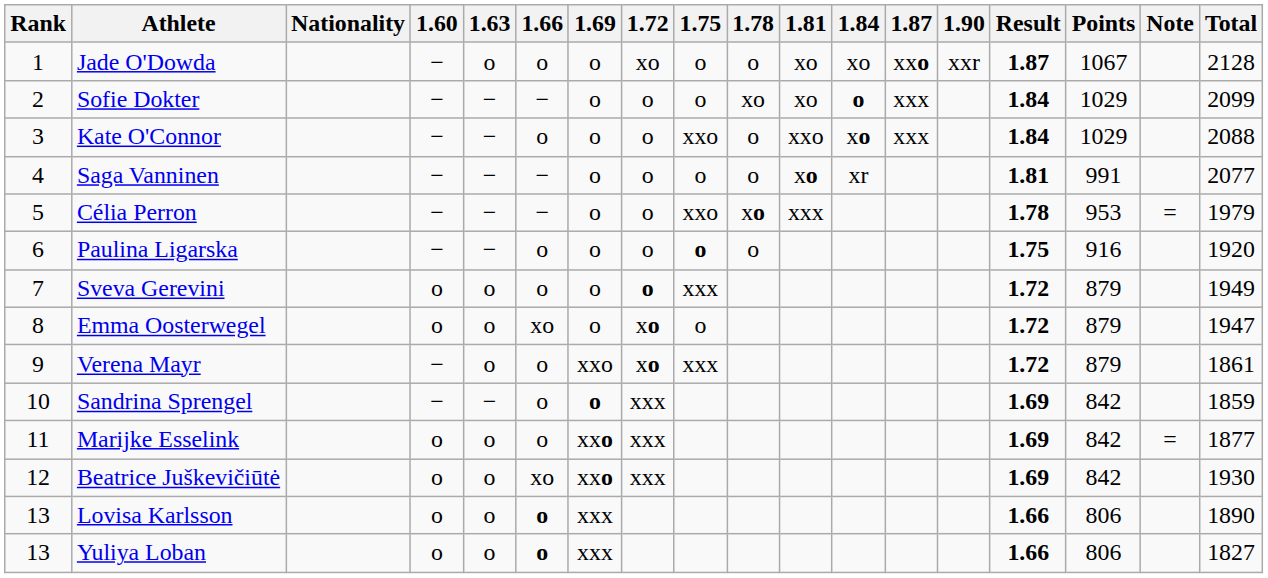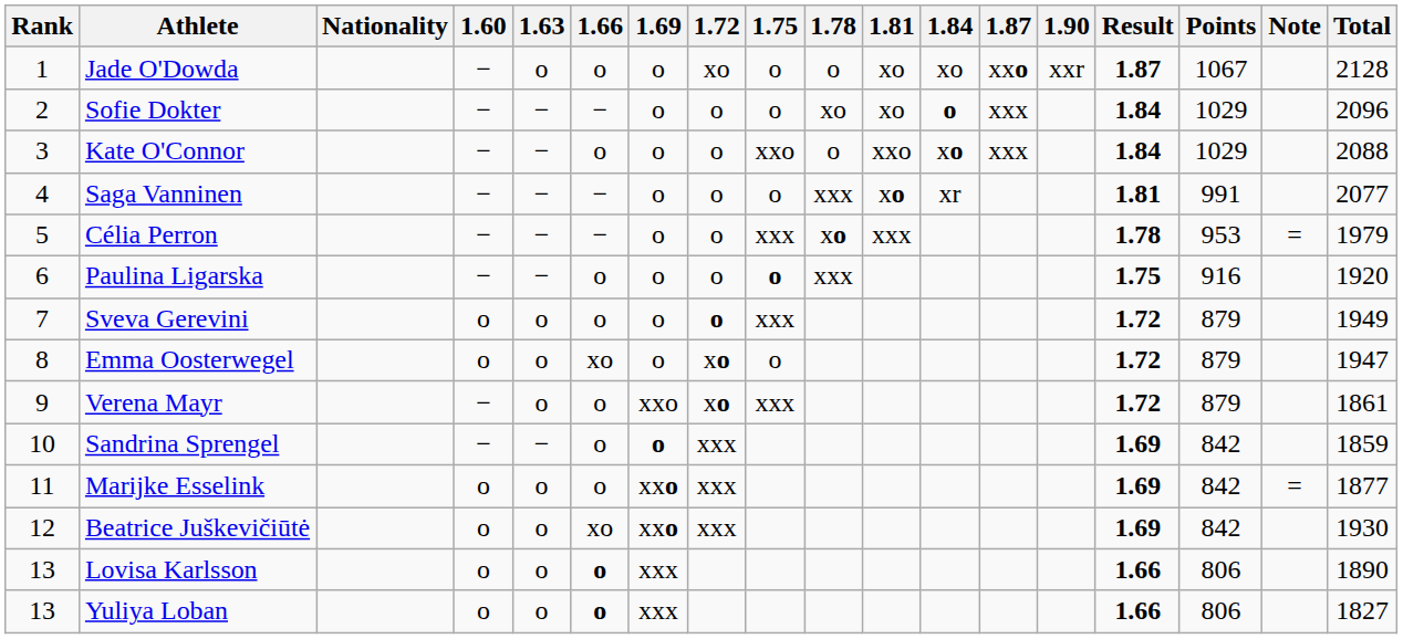 <table class="wikitable sortable" style="text-align:center">
 <tr>
 <th>Rank</th>
 <th>Athlete</th>
 <th>Nationality</th>
 <th>1.60</th>
 <th>1.63</th>
 <th>1.66</th>
 <th>1.69</th>
 <th>1.72</th>
 <th>1.75</th>
 <th>1.78</th>
 <th>1.81</th>
 <th>1.84</th>
 <th>1.87</th>
 <th>1.90</th>
 <th>Result</th>
 <th>Points</th>
 <th>Note</th>
 <th>Total</th>
 </tr>
 <tr>
 <td>1</td>
 <td align=left><a href='#'>Jade O'Dowda</a></td>
 <td align="left"></td>
 <td>−</td>
 <td>o</td>
 <td>o</td>
 <td>o</td>
 <td>xo</td>
 <td>o</td>
 <td>o</td>
 <td>xo</td>
 <td>xo</td>
 <td>xx<strong>o</strong></td>
 <td>xxr</td>
 <td><strong>1.87</strong></td>
 <td>1067</td>
 <td></td>
 <td>2128</td>
 </tr>
 <tr>
 <td>2</td>
 <td align=left><a href='#'>Sofie Dokter</a></td>
 <td align="left"></td>
 <td>−</td>
 <td>−</td>
 <td>−</td>
 <td>o</td>
 <td>o</td>
 <td>o</td>
 <td>xo</td>
 <td>xo</td>
 <td><strong>o</strong></td>
 <td>xxx</td>
 <td></td>
 <td><strong>1.84</strong></td>
 <td>1029</td>
 <td></td>
-<td>2099</td>
+<td>2096</td>
 </tr>
 <tr>
 <td>3</td>
 <td align=left><a href='#'>Kate O'Connor</a></td>
 <td align="left"></td>
 <td>−</td>
 <td>−</td>
 <td>o</td>
 <td>o</td>
 <td>o</td>
 <td>xxo</td>
 <td>o</td>
 <td>xxo</td>
 <td>x<strong>o</strong></td>
 <td>xxx</td>
 <td></td>
 <td><strong>1.84</strong></td>
 <td>1029</td>
 <td></td>
 <td>2088</td>
 </tr>
 <tr>
 <td>4</td>
 <td align=left><a href='#'>Saga Vanninen</a></td>
 <td align="left"></td>
 <td>−</td>
 <td>−</td>
 <td>−</td>
 <td>o</td>
 <td>o</td>
 <td>o</td>
-<td>o</td>
+<td>xxx</td>
 <td>x<strong>o</strong></td>
 <td>xr</td>
 <td></td>
 <td></td>
 <td><strong>1.81</strong></td>
 <td>991</td>
 <td></td>
 <td>2077</td>
 </tr>
 <tr>
 <td>5</td>
 <td align=left><a href='#'>Célia Perron</a></td>
 <td align="left"></td>
 <td>−</td>
 <td>−</td>
 <td>−</td>
 <td>o</td>
 <td>o</td>
-<td>xxo</td>
+<td>xxx</td>
 <td>x<strong>o</strong></td>
 <td>xxx</td>
 <td></td>
 <td></td>
 <td></td>
 <td><strong>1.78</strong></td>
 <td>953</td>
 <td>=</td>
 <td>1979</td>
 </tr>
 <tr>
 <td>6</td>
 <td align=left><a href='#'>Paulina Ligarska</a></td>
 <td align="left"></td>
 <td>−</td>
 <td>−</td>
 <td>o</td>
 <td>o</td>
 <td>o</td>
 <td><strong>o</strong></td>
-<td>o</td>
+<td>xxx</td>
 <td></td>
 <td></td>
 <td></td>
 <td></td>
 <td><strong>1.75</strong></td>
 <td>916</td>
 <td></td>
 <td>1920</td>
 </tr>
 <tr>
 <td>7</td>
 <td align=left><a href='#'>Sveva Gerevini</a></td>
 <td align="left"></td>
 <td>o</td>
 <td>o</td>
 <td>o</td>
 <td>o</td>
 <td><strong>o</strong></td>
 <td>xxx</td>
 <td></td>
 <td></td>
 <td></td>
 <td></td>
 <td></td>
 <td><strong>1.72</strong></td>
 <td>879</td>
 <td></td>
 <td>1949</td>
 </tr>
 <tr>
 <td>8</td>
 <td align=left><a href='#'>Emma Oosterwegel</a></td>
 <td align="left"></td>
 <td>o</td>
 <td>o</td>
 <td>xo</td>
 <td>o</td>
 <td>x<strong>o</strong></td>
 <td>o</td>
 <td></td>
 <td></td>
 <td></td>
 <td></td>
 <td></td>
 <td><strong>1.72</strong></td>
 <td>879</td>
 <td></td>
 <td>1947</td>
 </tr>
 <tr>
 <td>9</td>
 <td align="left"><a href='#'>Verena Mayr</a></td>
 <td align="left"></td>
 <td>−</td>
 <td>o</td>
 <td>o</td>
 <td>xxo</td>
 <td>x<strong>o</strong></td>
 <td>xxx</td>
 <td></td>
 <td></td>
 <td></td>
 <td></td>
 <td></td>
 <td><strong>1.72</strong></td>
 <td>879</td>
 <td></td>
 <td>1861</td>
 </tr>
 <tr>
 <td>10</td>
 <td align=left><a href='#'>Sandrina Sprengel</a></td>
 <td align="left"></td>
 <td>−</td>
 <td>−</td>
 <td>o</td>
 <td><strong>o</strong></td>
 <td>xxx</td>
 <td></td>
 <td></td>
 <td></td>
 <td></td>
 <td></td>
 <td></td>
 <td><strong>1.69</strong></td>
 <td>842</td>
 <td></td>
 <td>1859</td>
 </tr>
 <tr>
 <td>11</td>
 <td align="left"><a href='#'>Marijke Esselink</a></td>
 <td align="left"></td>
 <td>o</td>
 <td>o</td>
 <td>o</td>
 <td>xx<strong>o</strong></td>
 <td>xxx</td>
 <td></td>
 <td></td>
 <td></td>
 <td></td>
 <td></td>
 <td></td>
 <td><strong>1.69</strong></td>
 <td>842</td>
 <td>=</td>
 <td>1877</td>
 </tr>
 <tr>
 <td>12</td>
 <td align="left"><a href='#'>Beatrice Juškevičiūtė</a></td>
 <td align="left"></td>
 <td>o</td>
 <td>o</td>
 <td>xo</td>
 <td>xx<strong>o</strong></td>
 <td>xxx</td>
 <td></td>
 <td></td>
 <td></td>
 <td></td>
 <td></td>
 <td></td>
 <td><strong>1.69</strong></td>
 <td>842</td>
 <td></td>
 <td>1930</td>
 </tr>
 <tr>
 <td>13</td>
 <td align="left"><a href='#'>Lovisa Karlsson</a></td>
 <td align="left"></td>
 <td>o</td>
 <td>o</td>
 <td><strong>o</strong></td>
 <td>xxx</td>
 <td></td>
 <td></td>
 <td></td>
 <td></td>
 <td></td>
 <td></td>
 <td></td>
 <td><strong>1.66</strong></td>
 <td>806</td>
 <td></td>
 <td>1890</td>
 </tr>
 <tr>
 <td>13</td>
 <td align="left"><a href='#'>Yuliya Loban</a></td>
 <td align="left"></td>
 <td>o</td>
 <td>o</td>
 <td><strong>o</strong></td>
 <td>xxx</td>
 <td></td>
 <td></td>
 <td></td>
 <td></td>
 <td></td>
 <td></td>
 <td></td>
 <td><strong>1.66</strong></td>
 <td>806</td>
 <td></td>
 <td>1827</td>
 </tr>
 </table>
